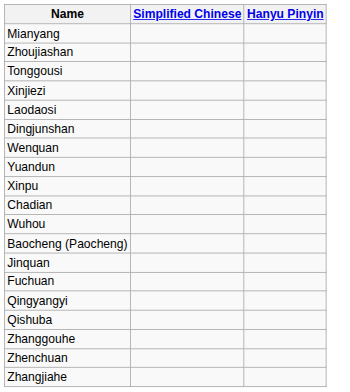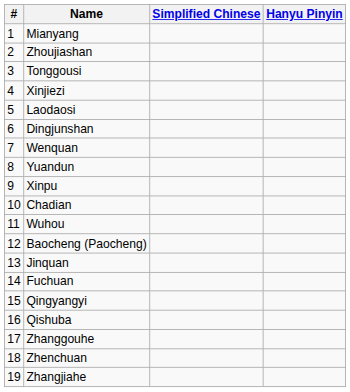 <table class="wikitable"  style="font-size:90%;" align=center>
 <tr>
+<th>#</th>
 <th>Name</th>
 <th><a href='#'>Simplified Chinese</a></th>
 <th><a href='#'>Hanyu Pinyin</a></th>
 </tr>
 <tr --------->
+<td>1</td>
 <td>Mianyang</td>
 <td></td>
 <td></td>
 </tr>
 <tr --------->
+<td>2</td>
 <td>Zhoujiashan</td>
 <td></td>
 <td></td>
 </tr>
 <tr --------->
+<td>3</td>
 <td>Tonggousi</td>
 <td></td>
 <td></td>
 </tr>
 <tr --------->
+<td>4</td>
 <td>Xinjiezi</td>
 <td></td>
 <td></td>
 </tr>
 <tr --------->
+<td>5</td>
 <td>Laodaosi</td>
 <td></td>
 <td></td>
 </tr>
 <tr --------->
+<td>6</td>
 <td>Dingjunshan</td>
 <td></td>
 <td></td>
 </tr>
 <tr --------->
+<td>7</td>
 <td>Wenquan</td>
 <td></td>
 <td></td>
 </tr>
 <tr --------->
+<td>8</td>
 <td>Yuandun</td>
 <td></td>
 <td></td>
 </tr>
 <tr --------->
+<td>9</td>
 <td>Xinpu</td>
 <td></td>
 <td></td>
 </tr>
 <tr --------->
+<td>10</td>
 <td>Chadian</td>
 <td></td>
 <td></td>
 </tr>
 <tr --------->
+<td>11</td>
 <td>Wuhou</td>
 <td></td>
 <td></td>
 </tr>
 <tr --------->
+<td>12</td>
 <td>Baocheng (Paocheng)</td>
 <td></td>
 <td></td>
 </tr>
 <tr --------->
+<td>13</td>
 <td>Jinquan</td>
 <td></td>
 <td></td>
 </tr>
 <tr --------->
+<td>14</td>
 <td>Fuchuan</td>
 <td></td>
 <td></td>
 </tr>
 <tr --------->
+<td>15</td>
 <td>Qingyangyi</td>
 <td></td>
 <td></td>
 </tr>
 <tr --------->
+<td>16</td>
 <td>Qishuba</td>
 <td></td>
 <td></td>
 </tr>
 <tr --------->
+<td>17</td>
 <td>Zhanggouhe</td>
 <td></td>
 <td></td>
 </tr>
 <tr --------->
+<td>18</td>
 <td>Zhenchuan</td>
 <td></td>
 <td></td>
 </tr>
 <tr --------->
+<td>19</td>
 <td>Zhangjiahe</td>
 <td></td>
 <td></td>
 </tr>
 </table>
